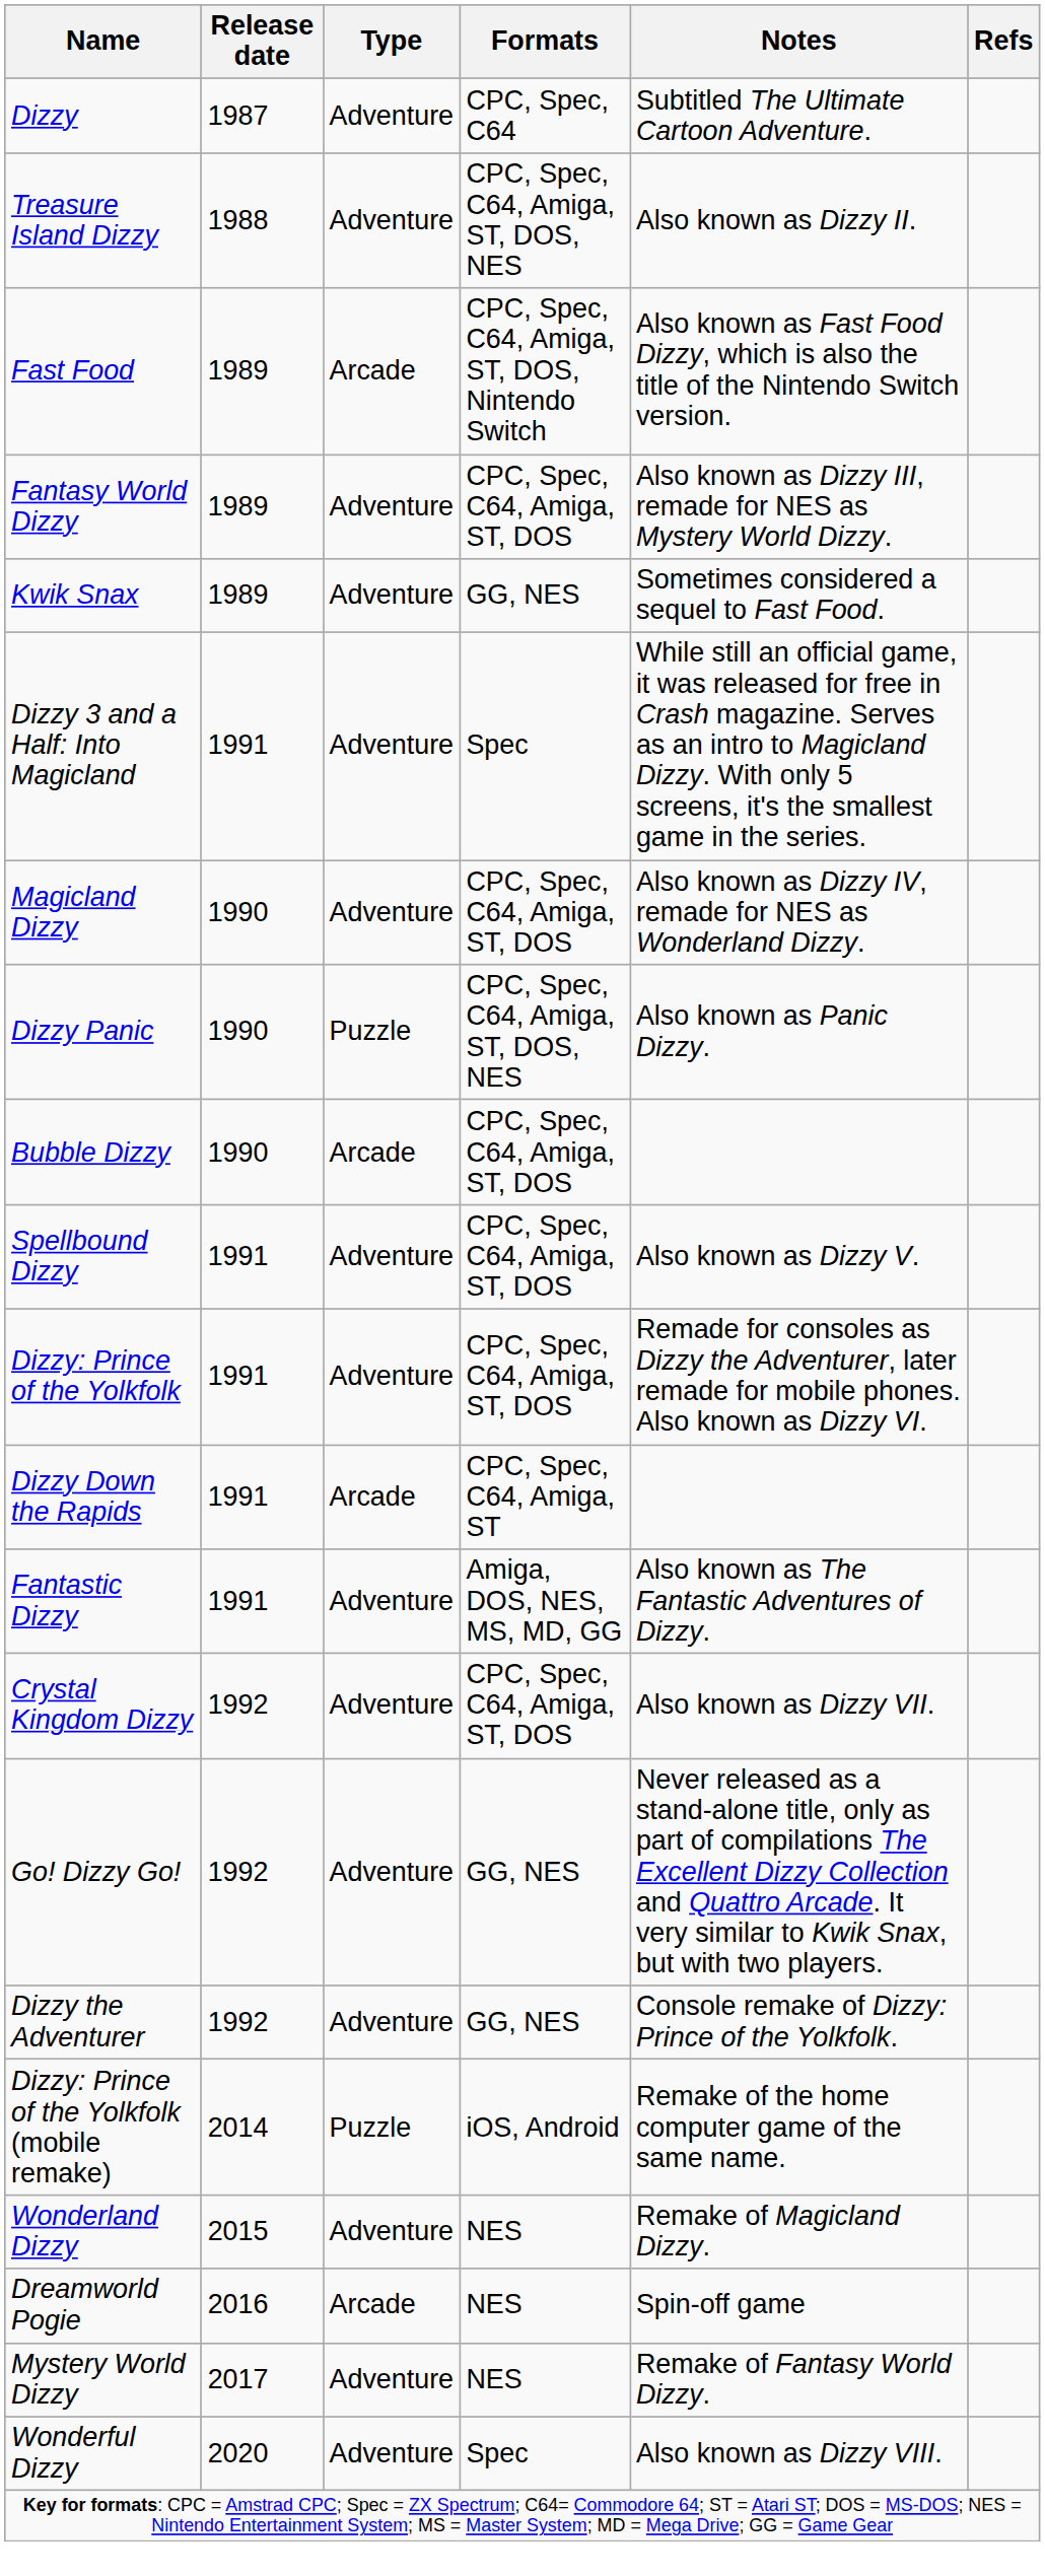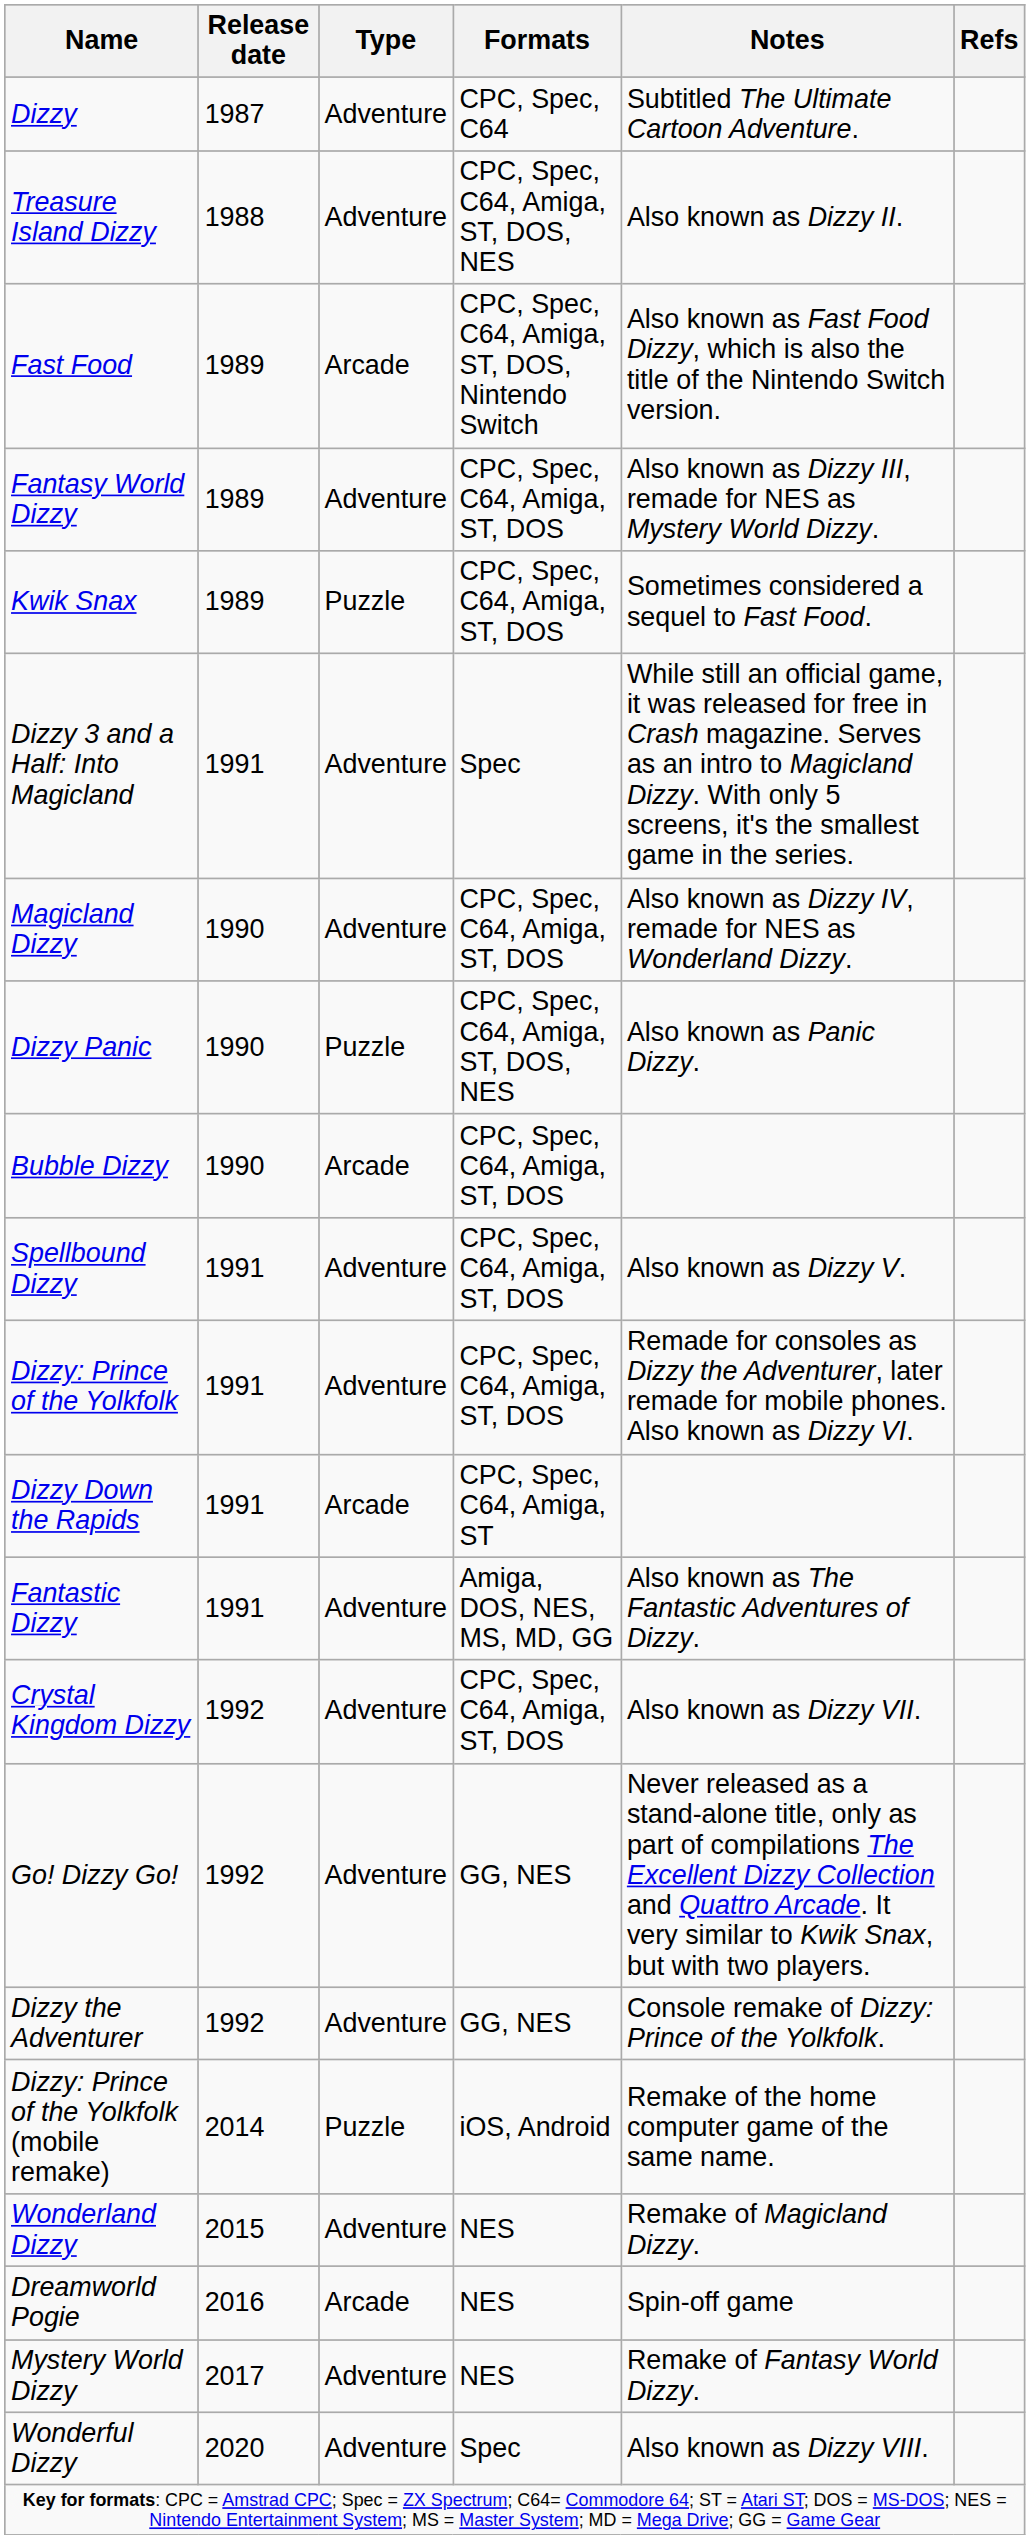 <table class="wikitable sortable">
 <tr>
 <th>Name</th>
 <th>Release date</th>
 <th>Type</th>
 <th class="sortable">Formats</th>
 <th class="sortable">Notes</th>
 <th class="sortable">Refs</th>
 </tr>
 <tr>
 <td><em><a href='#'>Dizzy</a></em></td>
 <td>1987</td>
 <td>Adventure</td>
 <td>CPC, Spec, C64</td>
 <td>Subtitled <em>The Ultimate Cartoon Adventure</em>.</td>
 <td></td>
 </tr>
 <tr>
 <td><em><a href='#'>Treasure Island Dizzy</a></em></td>
 <td>1988</td>
 <td>Adventure</td>
 <td>CPC, Spec, C64, Amiga, ST, DOS, NES</td>
 <td>Also known as <em>Dizzy II</em>.</td>
 <td></td>
 </tr>
 <tr>
 <td><em><a href='#'>Fast Food</a></em></td>
 <td>1989</td>
 <td>Arcade</td>
 <td>CPC, Spec, C64, Amiga, ST, DOS, Nintendo Switch</td>
 <td>Also known as <em>Fast Food Dizzy</em>, which is also the title of the Nintendo Switch version.</td>
 <td></td>
 </tr>
 <tr>
 <td><em><a href='#'>Fantasy World Dizzy</a></em></td>
 <td>1989</td>
 <td>Adventure</td>
 <td>CPC, Spec, C64, Amiga, ST, DOS</td>
 <td>Also known as <em>Dizzy III</em>, remade for NES as <em>Mystery World Dizzy</em>.</td>
 <td></td>
 </tr>
 <tr>
 <td><em><a href='#'>Kwik Snax</a></em></td>
 <td>1989</td>
-<td>Adventure</td>
-<td>GG, NES</td>
+<td>Puzzle</td>
+<td>CPC, Spec, C64, Amiga, ST, DOS</td>
 <td>Sometimes considered a sequel to <em>Fast Food</em>.</td>
 <td></td>
 </tr>
 <tr>
 <td><em>Dizzy 3 and a Half: Into Magicland</em></td>
 <td>1991</td>
 <td>Adventure</td>
 <td>Spec</td>
 <td>While still an official game, it was released for free in <em>Crash</em> magazine. Serves as an intro to <em>Magicland Dizzy</em>. With only 5 screens, it's the smallest game in the series.</td>
 <td></td>
 </tr>
 <tr>
 <td><em><a href='#'>Magicland Dizzy</a></em></td>
 <td>1990</td>
 <td>Adventure</td>
 <td>CPC, Spec, C64, Amiga, ST, DOS</td>
 <td>Also known as <em>Dizzy IV</em>, remade for NES as <em>Wonderland Dizzy</em>.</td>
 <td></td>
 </tr>
 <tr>
 <td><em><a href='#'>Dizzy Panic</a></em></td>
 <td>1990</td>
 <td>Puzzle</td>
 <td>CPC, Spec, C64, Amiga, ST, DOS, NES</td>
 <td>Also known as <em>Panic Dizzy</em>.</td>
 <td></td>
 </tr>
 <tr>
 <td><em><a href='#'>Bubble Dizzy</a></em></td>
 <td>1990</td>
 <td>Arcade</td>
 <td>CPC, Spec, C64, Amiga, ST, DOS</td>
 <td></td>
 <td></td>
 </tr>
 <tr>
 <td><em><a href='#'>Spellbound Dizzy</a></em></td>
 <td>1991</td>
 <td>Adventure</td>
 <td>CPC, Spec, C64, Amiga, ST, DOS</td>
 <td>Also known as <em>Dizzy V</em>.</td>
 <td></td>
 </tr>
 <tr>
 <td><em><a href='#'>Dizzy: Prince of the Yolkfolk</a></em></td>
 <td>1991</td>
 <td>Adventure</td>
 <td>CPC, Spec, C64, Amiga, ST, DOS</td>
 <td>Remade for consoles as <em>Dizzy the Adventurer</em>, later remade for mobile phones. Also known as <em>Dizzy VI</em>.</td>
 <td></td>
 </tr>
 <tr>
 <td><em><a href='#'>Dizzy Down the Rapids</a></em></td>
 <td>1991</td>
 <td>Arcade</td>
 <td>CPC, Spec, C64, Amiga, ST</td>
 <td></td>
 <td></td>
 </tr>
 <tr>
 <td><em><a href='#'>Fantastic Dizzy</a></em></td>
 <td>1991</td>
 <td>Adventure</td>
 <td>Amiga, DOS, NES, MS, MD, GG</td>
 <td>Also known as <em>The Fantastic Adventures of Dizzy</em>.</td>
 <td></td>
 </tr>
 <tr>
 <td><em><a href='#'>Crystal Kingdom Dizzy</a></em></td>
 <td>1992</td>
 <td>Adventure</td>
 <td>CPC, Spec, C64, Amiga, ST, DOS</td>
 <td>Also known as <em>Dizzy VII</em>.</td>
 <td></td>
 </tr>
 <tr>
 <td><em>Go! Dizzy Go!</em></td>
 <td>1992</td>
 <td>Adventure</td>
 <td>GG, NES</td>
 <td>Never released as a stand-alone title, only as part of compilations <em><a href='#'>The Excellent Dizzy Collection</a></em> and <em><a href='#'>Quattro Arcade</a></em>. It very similar to <em>Kwik Snax</em>, but with two players.</td>
 <td></td>
 </tr>
 <tr>
 <td><em>Dizzy the Adventurer</em></td>
 <td>1992</td>
 <td>Adventure</td>
 <td>GG, NES</td>
 <td>Console remake of <em>Dizzy: Prince of the Yolkfolk</em>.</td>
 <td></td>
 </tr>
 <tr>
 <td><em>Dizzy: Prince of the Yolkfolk</em> (mobile remake)</td>
 <td>2014</td>
 <td>Puzzle</td>
 <td>iOS, Android</td>
 <td>Remake of the home computer game of the same name.</td>
 <td></td>
 </tr>
 <tr>
 <td><em><a href='#'>Wonderland Dizzy</a></em></td>
 <td>2015</td>
 <td>Adventure</td>
 <td>NES</td>
 <td>Remake of <em>Magicland Dizzy</em>.</td>
 <td></td>
 </tr>
 <tr>
 <td><em>Dreamworld Pogie</em></td>
 <td>2016</td>
 <td>Arcade</td>
 <td>NES</td>
 <td>Spin-off game</td>
 <td></td>
 </tr>
 <tr>
 <td><em>Mystery World Dizzy</em></td>
 <td>2017</td>
 <td>Adventure</td>
 <td>NES</td>
 <td>Remake of <em>Fantasy World Dizzy</em>.</td>
 <td></td>
 </tr>
 <tr>
 <td><em>Wonderful Dizzy</em></td>
 <td>2020</td>
 <td>Adventure</td>
 <td>Spec</td>
 <td>Also known as <em>Dizzy VIII</em>.</td>
 <td></td>
 </tr>
 <tr class="sortbottom">
 <td align="center" colspan="6" style="font-size: 8pt"><strong>Key for formats</strong>: CPC = <a href='#'>Amstrad CPC</a>; Spec = <a href='#'>ZX Spectrum</a>; C64= <a href='#'>Commodore 64</a>; ST = <a href='#'>Atari ST</a>; DOS = <a href='#'>MS-DOS</a>; NES = <a href='#'>Nintendo Entertainment System</a>; MS = <a href='#'>Master System</a>; MD = <a href='#'>Mega Drive</a>; GG = <a href='#'>Game Gear</a></td>
 </tr>
 </table>
